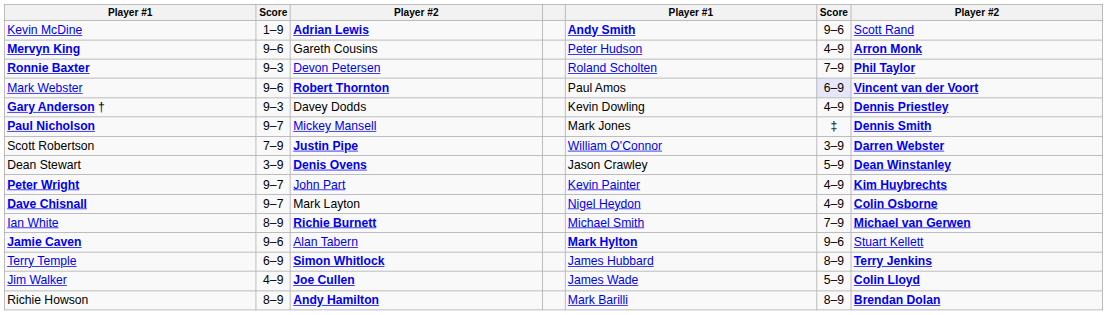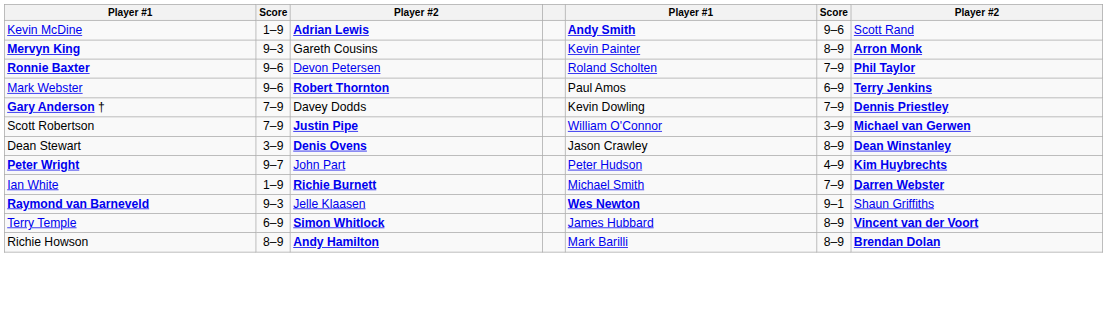 <table class="wikitable">
 <tr style="font-size:10pt;font-weight:bold">
 <th style="width:22%;">Player #1</th>
 <th width=3%>Score</th>
 <th style="width:22%;">Player #2</th>
 <th width=2%></th>
 <th style="width:22%;">Player #1</th>
 <th width=3%>Score</th>
 <th style="width:22%;">Player #2</th>
 </tr>
 <tr>
 <td> <a href='#'>Kevin McDine</a></td>
 <td align=center>1–9</td>
 <td> <strong><a href='#'>Adrian Lewis</a></strong></td>
 <td></td>
 <td> <strong><a href='#'>Andy Smith</a></strong></td>
 <td align=center>9–6</td>
 <td> <a href='#'>Scott Rand</a></td>
 </tr>
 <tr>
 <td> <strong><a href='#'>Mervyn King</a></strong></td>
-<td align=center>9–6</td>
+<td align=center>9–3</td>
 <td> Gareth Cousins</td>
 <td></td>
-<td> <a href='#'>Peter Hudson</a></td>
-<td align=center>4–9</td>
+<td> <a href='#'>Kevin Painter</a></td>
+<td align=center>8–9</td>
 <td> <strong><a href='#'>Arron Monk</a></strong></td>
 </tr>
 <tr>
 <td> <strong><a href='#'>Ronnie Baxter</a></strong></td>
-<td align=center>9–3</td>
+<td align=center>9–6</td>
 <td> <a href='#'>Devon Petersen</a></td>
 <td></td>
 <td> <a href='#'>Roland Scholten</a></td>
 <td align=center>7–9</td>
 <td> <strong><a href='#'>Phil Taylor</a></strong></td>
 </tr>
 <tr>
 <td> <a href='#'>Mark Webster</a></td>
 <td align=center>9–6</td>
 <td> <strong><a href='#'>Robert Thornton</a></strong></td>
 <td></td>
 <td> Paul Amos</td>
-<td align=center style="background: lavender;">6–9</td>
-<td> <strong><a href='#'>Vincent van der Voort</a></strong></td>
+<td align=center>6–9</td>
+<td> <strong><a href='#'>Terry Jenkins</a></strong></td>
 </tr>
 <tr>
 <td> <strong><a href='#'>Gary Anderson</a></strong> †</td>
-<td align=center>9–3</td>
+<td align=center>7–9</td>
 <td> Davey Dodds</td>
 <td></td>
 <td> Kevin Dowling</td>
-<td align=center>4–9</td>
+<td align=center>7–9</td>
 <td> <strong><a href='#'>Dennis Priestley</a></strong></td>
-</tr>
-<tr>
-<td> <strong><a href='#'>Paul Nicholson</a></strong></td>
-<td align=center>9–7</td>
-<td> <a href='#'>Mickey Mansell</a></td>
-<td></td>
-<td> Mark Jones</td>
-<td align=center>‡</td>
-<td> <strong><a href='#'>Dennis Smith</a></strong></td>
 </tr>
 <tr>
 <td> Scott Robertson</td>
 <td align=center>7–9</td>
 <td> <strong><a href='#'>Justin Pipe</a></strong></td>
 <td></td>
 <td> <a href='#'>William O'Connor</a></td>
 <td align=center>3–9</td>
-<td> <strong><a href='#'>Darren Webster</a></strong></td>
+<td> <strong><a href='#'>Michael van Gerwen</a></strong></td>
 </tr>
 <tr>
 <td> Dean Stewart</td>
 <td align=center>3–9</td>
 <td> <strong><a href='#'>Denis Ovens</a></strong></td>
 <td></td>
 <td> Jason Crawley</td>
-<td align=center>5–9</td>
+<td align=center>8–9</td>
 <td> <strong><a href='#'>Dean Winstanley</a></strong></td>
 </tr>
 <tr>
 <td> <strong><a href='#'>Peter Wright</a></strong></td>
 <td align=center>9–7</td>
 <td> <a href='#'>John Part</a></td>
 <td></td>
-<td> <a href='#'>Kevin Painter</a></td>
+<td> <a href='#'>Peter Hudson</a></td>
 <td align=center>4–9</td>
 <td> <strong><a href='#'>Kim Huybrechts</a></strong></td>
 </tr>
 <tr>
-<td> <strong><a href='#'>Dave Chisnall</a></strong></td>
-<td align=center>9–7</td>
-<td> Mark Layton</td>
-<td></td>
-<td> <a href='#'>Nigel Heydon</a></td>
-<td align=center>4–9</td>
-<td> <strong><a href='#'>Colin Osborne</a></strong></td>
-</tr>
-<tr>
 <td> <a href='#'>Ian White</a></td>
-<td align=center>8–9</td>
+<td align=center>1–9</td>
 <td> <strong><a href='#'>Richie Burnett</a></strong></td>
 <td></td>
 <td> <a href='#'>Michael Smith</a></td>
 <td align=center>7–9</td>
-<td> <strong><a href='#'>Michael van Gerwen</a></strong></td>
+<td> <strong><a href='#'>Darren Webster</a></strong></td>
 </tr>
 <tr>
-<td> <strong><a href='#'>Jamie Caven</a></strong></td>
-<td align=center>9–6</td>
-<td> <a href='#'>Alan Tabern</a></td>
+<td> <strong><a href='#'>Raymond van Barneveld</a></strong></td>
+<td align=center>9–3</td>
+<td> <a href='#'>Jelle Klaasen</a></td>
 <td></td>
-<td> <strong><a href='#'>Mark Hylton</a></strong></td>
-<td align=center>9–6</td>
-<td> <a href='#'>Stuart Kellett</a></td>
+<td> <strong><a href='#'>Wes Newton</a></strong></td>
+<td align=center>9–1</td>
+<td> <a href='#'>Shaun Griffiths</a></td>
 </tr>
 <tr>
 <td> <a href='#'>Terry Temple</a></td>
 <td align=center>6–9</td>
 <td> <strong><a href='#'>Simon Whitlock</a></strong></td>
 <td></td>
 <td> <a href='#'>James Hubbard</a></td>
 <td align=center>8–9</td>
-<td> <strong><a href='#'>Terry Jenkins</a></strong></td>
-</tr>
-<tr>
-<td> <a href='#'>Jim Walker</a></td>
-<td align=center>4–9</td>
-<td> <strong><a href='#'>Joe Cullen</a></strong></td>
-<td></td>
-<td> <a href='#'>James Wade</a></td>
-<td align=center>5–9</td>
-<td> <strong><a href='#'>Colin Lloyd</a></strong></td>
+<td> <strong><a href='#'>Vincent van der Voort</a></strong></td>
 </tr>
 <tr>
 <td> Richie Howson</td>
 <td align=center>8–9</td>
 <td> <strong><a href='#'>Andy Hamilton</a></strong></td>
 <td></td>
 <td> <a href='#'>Mark Barilli</a></td>
 <td align=center>8–9</td>
 <td> <strong><a href='#'>Brendan Dolan</a></strong></td>
 </tr>
 </table>
